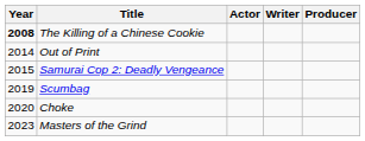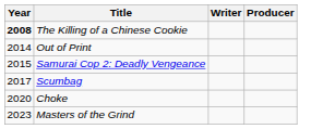 <table class="wikitable">
 <tr>
 <th>Year</th>
 <th>Title</th>
-<th>Actor</th>
 <th>Writer</th>
 <th>Producer</th>
 </tr>
 <tr>
 <td><strong>2008</strong></td>
 <td><em>The Killing of a Chinese Cookie</em></td>
 <td></td>
 <td></td>
-<td></td>
 </tr>
 <tr>
 <td>2014</td>
 <td><em>Out of Print</em></td>
-<td></td>
 <td></td>
 <td></td>
 </tr>
 <tr>
 <td>2015</td>
 <td><em><a href='#'>Samurai Cop 2: Deadly Vengeance</a></em></td>
 <td></td>
 <td></td>
-<td></td>
 </tr>
 <tr>
-<td>2019</td>
+<td>2017</td>
 <td><em><a href='#'>Scumbag</a></em></td>
-<td></td>
 <td></td>
 <td></td>
 </tr>
 <tr>
 <td>2020</td>
 <td><em>Choke</em></td>
 <td></td>
 <td></td>
-<td></td>
 </tr>
 <tr>
 <td>2023</td>
 <td><em>Masters of the Grind</em></td>
 <td></td>
 <td></td>
-<td></td>
 </tr>
 </table>
